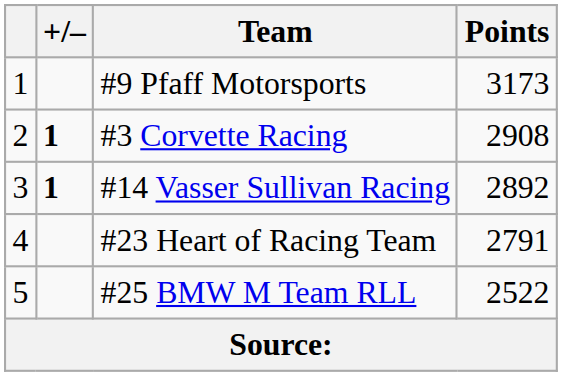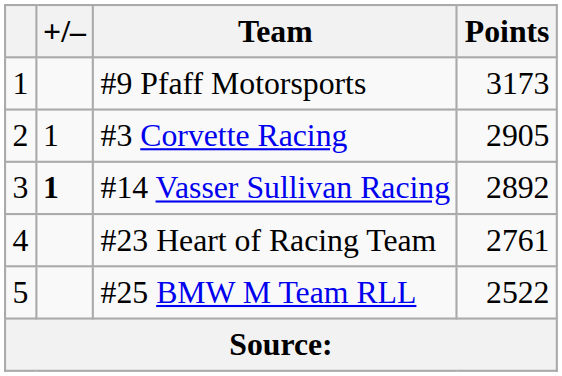 <table class="wikitable" style="font-size: 95%;">
 <tr>
 <th scope="col"></th>
 <th scope="col">+/–</th>
 <th scope="col">Team</th>
 <th scope="col">Points</th>
 </tr>
 <tr>
 <td align=center>1</td>
 <td align="left"></td>
 <td> #9 Pfaff Motorsports</td>
 <td align=right>3173</td>
 </tr>
 <tr>
 <td align=center>2</td>
-<td align="left"><strong> 1</strong></td>
+<td align="left"> 1</td>
 <td> #3 <a href='#'>Corvette Racing</a></td>
-<td align=right>2908</td>
+<td align=right>2905</td>
 </tr>
 <tr>
 <td align=center>3</td>
 <td align="left"><strong> 1</strong></td>
 <td> #14 <a href='#'>Vasser Sullivan Racing</a></td>
 <td align=right>2892</td>
 </tr>
 <tr>
 <td align=center>4</td>
 <td align="left"></td>
 <td> #23 Heart of Racing Team</td>
-<td align=right>2791</td>
+<td align=right>2761</td>
 </tr>
 <tr>
 <td align=center>5</td>
 <td align="left"></td>
 <td> #25 <a href='#'>BMW M Team RLL</a></td>
 <td align=right>2522</td>
 </tr>
 <tr>
 <th colspan=5>Source:</th>
 </tr>
 </table>
